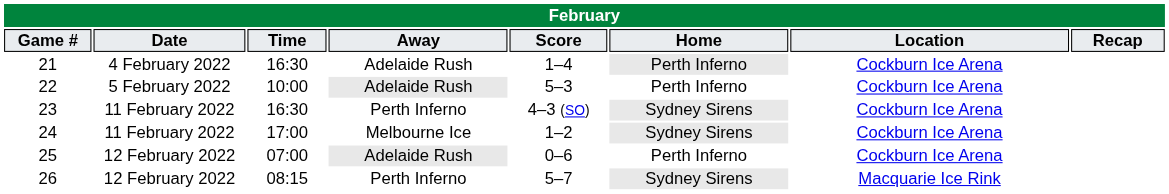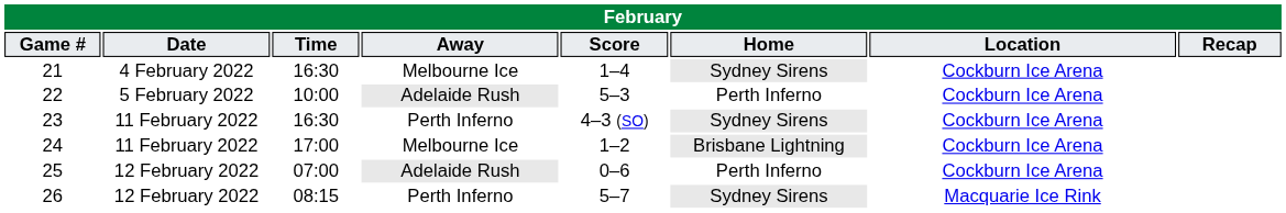 <table class="toccolours" style="width:70em;text-align: center">
 <tr>
 <th colspan="8" style="background:#00843d;color:white;border:#00843d 1px solid">February</th>
 </tr>
 <tr>
 <th style="background:#e9ecef;color:black;border:#000000 1px solid; width: 40px">Game #</th>
 <th style="background:#e9ecef;color:black;border:#000000 1px solid; width: 80px">Date</th>
 <th style="background:#e9ecef;color:black;border:#000000 1px solid; width: 40px">Time</th>
 <th style="background:#e9ecef;color:black;border:#000000 1px solid; width: 95px">Away</th>
 <th style="background:#e9ecef;color:black;border:#000000 1px solid; width: 50px">Score</th>
 <th style="background:#e9ecef;color:black;border:#000000 1px solid; width: 95px">Home</th>
 <th style="background:#e9ecef;color:black;border:#000000 1px solid; width: 150px">Location</th>
 <th style="background:#e9ecef;color:black;border:#000000 1px solid; width: 40px">Recap</th>
 </tr>
 <tr>
 <td>21</td>
 <td>4 February 2022</td>
 <td>16:30</td>
-<td>Adelaide Rush</td>
+<td>Melbourne Ice</td>
 <td>1–4</td>
-<td bgcolor="#e8e8e8">Perth Inferno</td>
+<td bgcolor="#e8e8e8">Sydney Sirens</td>
 <td><a href='#'>Cockburn Ice Arena</a></td>
 <td></td>
 </tr>
 <tr>
 <td>22</td>
 <td>5 February 2022</td>
 <td>10:00</td>
 <td bgcolor="#e8e8e8">Adelaide Rush</td>
 <td>5–3</td>
 <td>Perth Inferno</td>
 <td><a href='#'>Cockburn Ice Arena</a></td>
 <td></td>
 </tr>
 <tr>
 <td>23</td>
 <td>11 February 2022</td>
 <td>16:30</td>
 <td>Perth Inferno</td>
 <td>4–3 <small>(<a href='#'>SO</a>)</small></td>
 <td bgcolor="#e8e8e8">Sydney Sirens</td>
 <td><a href='#'>Cockburn Ice Arena</a></td>
 <td></td>
 </tr>
 <tr>
 <td>24</td>
 <td>11 February 2022</td>
 <td>17:00</td>
 <td>Melbourne Ice</td>
 <td>1–2</td>
-<td bgcolor="#e8e8e8">Sydney Sirens</td>
+<td bgcolor="#e8e8e8">Brisbane Lightning</td>
 <td><a href='#'>Cockburn Ice Arena</a></td>
 <td></td>
 </tr>
 <tr>
 <td>25</td>
 <td>12 February 2022</td>
 <td>07:00</td>
 <td bgcolor="#e8e8e8">Adelaide Rush</td>
 <td>0–6</td>
 <td>Perth Inferno</td>
 <td><a href='#'>Cockburn Ice Arena</a></td>
 <td></td>
 </tr>
 <tr>
 <td>26</td>
 <td>12 February 2022</td>
 <td>08:15</td>
 <td>Perth Inferno</td>
 <td>5–7</td>
 <td bgcolor="#e8e8e8">Sydney Sirens</td>
 <td><a href='#'>Macquarie Ice Rink</a></td>
 <td></td>
 </tr>
 <tr>
 </tr>
 </table>
